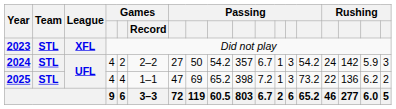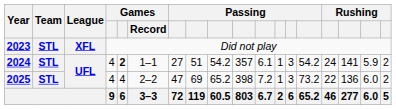 <table class="wikitable" style="text-align:center;">
 <tr>
 <th rowspan="2">Year</th>
 <th rowspan="2">Team</th>
 <th rowspan="2">League</th>
 <th colspan="3">Games</th>
 <th colspan="8">Passing</th>
 <th colspan="4">Rushing</th>
 </tr>
 <tr>
 <th></th>
 <th></th>
 <th>Record</th>
 <th></th>
 <th></th>
 <th></th>
 <th></th>
 <th></th>
 <th></th>
 <th></th>
 <th></th>
 <th></th>
 <th></th>
 <th></th>
 <th></th>
 </tr>
 <tr>
 <th><a href='#'>2023</a></th>
 <th><a href='#'>STL</a></th>
 <th><a href='#'>XFL</a></th>
 <td colspan="15"><em>Did not play</em></td>
 </tr>
 <tr>
 <th><a href='#'>2024</a></th>
 <th><a href='#'>STL</a></th>
 <th rowspan="2"><a href='#'>UFL</a></th>
 <td>4</td>
-<td>2</td>
-<td>2–2</td>
+<td><strong>2</strong></td>
+<td>1–1</td>
 <td>27</td>
-<td>50</td>
+<td>51</td>
 <td>54.2</td>
 <td>357</td>
-<td>6.7</td>
+<td>6.1</td>
 <td>1</td>
 <td>3</td>
 <td>54.2</td>
 <td>24</td>
-<td>142</td>
+<td>141</td>
 <td>5.9</td>
-<td>3</td>
+<td>2</td>
 </tr>
 <tr>
 <th><a href='#'>2025</a></th>
 <th><a href='#'>STL</a></th>
 <td>4</td>
 <td>4</td>
-<td>1–1</td>
+<td>2–2</td>
 <td>47</td>
 <td>69</td>
 <td>65.2</td>
 <td>398</td>
 <td>7.2</td>
 <td>1</td>
 <td>3</td>
 <td>73.2</td>
 <td>22</td>
 <td>136</td>
-<td>6.2</td>
+<td>6.0</td>
 <td>2</td>
 </tr>
 <tr>
 <th colspan="3"></th>
 <th>9</th>
 <th>6</th>
 <th>3–3</th>
 <th>72</th>
 <th>119</th>
 <th>60.5</th>
 <th>803</th>
 <th>6.7</th>
 <th>2</th>
 <th>6</th>
 <th>65.2</th>
 <th>46</th>
 <th>277</th>
 <th>6.0</th>
 <th>5</th>
 </tr>
 </table>
